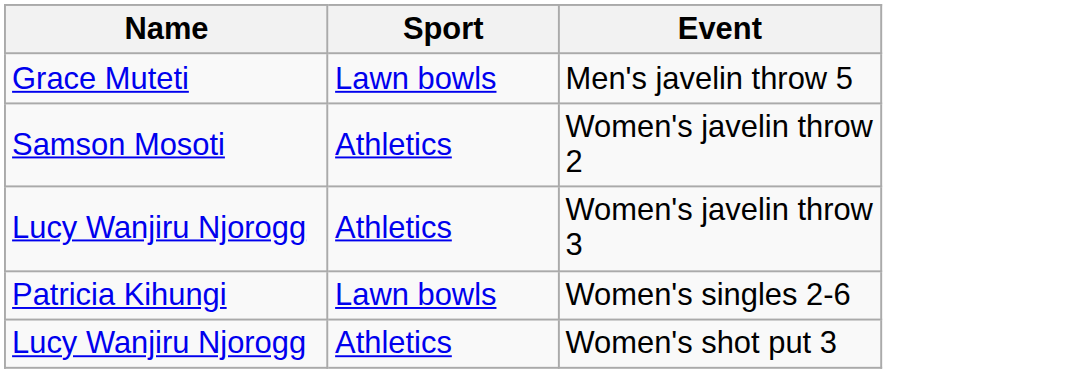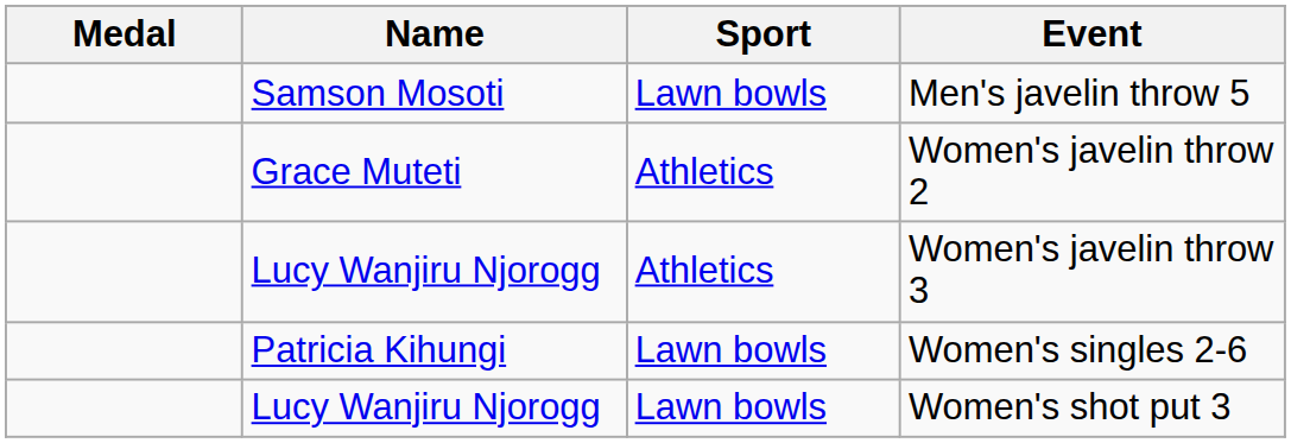 <table class="wikitable">
 <tr>
+<th style="width:6em">Medal</th>
 <th style="width:10em">Name</th>
 <th style="width:7em">Sport</th>
 <th style="width:10em">Event</th>
 </tr>
 <tr>
-<td><a href='#'>Grace Muteti</a></td>
+<td></td>
+<td><a href='#'>Samson Mosoti</a></td>
 <td><a href='#'>Lawn bowls</a></td>
 <td>Men's javelin throw 5</td>
 </tr>
 <tr>
-<td><a href='#'>Samson Mosoti</a></td>
+<td></td>
+<td><a href='#'>Grace Muteti</a></td>
 <td><a href='#'>Athletics</a></td>
 <td>Women's javelin throw 2</td>
 </tr>
 <tr>
+<td></td>
 <td><a href='#'>Lucy Wanjiru Njorogg</a></td>
 <td><a href='#'>Athletics</a></td>
 <td>Women's javelin throw 3</td>
 </tr>
 <tr>
+<td></td>
 <td><a href='#'>Patricia Kihungi</a></td>
 <td><a href='#'>Lawn bowls</a></td>
 <td>Women's singles 2-6</td>
 </tr>
 <tr>
+<td></td>
 <td><a href='#'>Lucy Wanjiru Njorogg</a></td>
-<td><a href='#'>Athletics</a></td>
+<td><a href='#'>Lawn bowls</a></td>
 <td>Women's shot put 3</td>
 </tr>
 </table>
